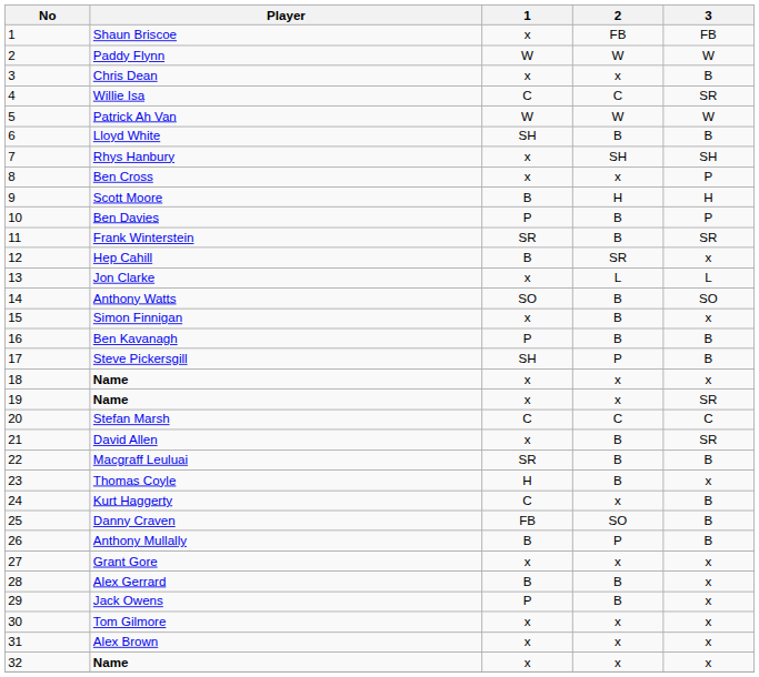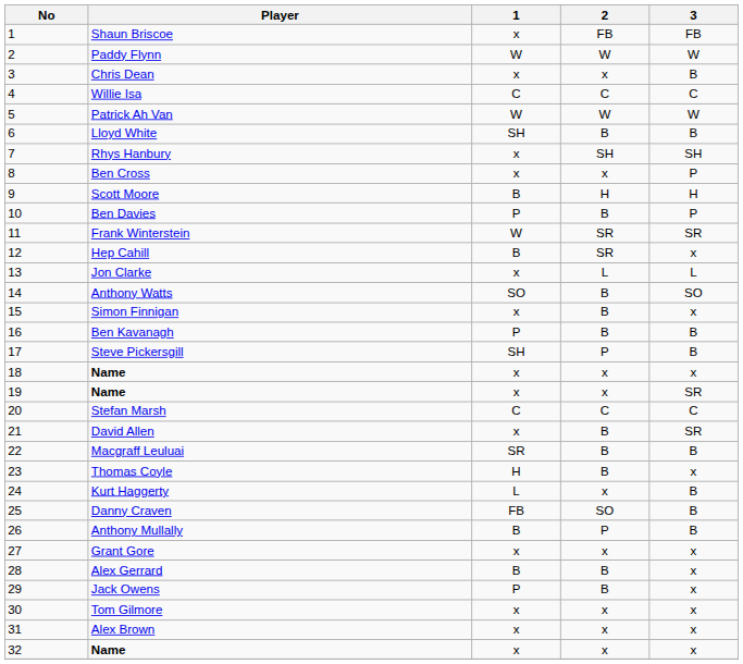 <table class="wikitable" style="font-size:85%;" width="40%">
 <tr>
 <th>No</th>
 <th>Player</th>
 <th>1</th>
 <th>2</th>
 <th>3</th>
 </tr>
 <tr>
 <td>1</td>
 <td><a href='#'>Shaun Briscoe</a></td>
 <td align=center>x</td>
 <td align=center>FB</td>
 <td align=center>FB</td>
 </tr>
 <tr>
 <td>2</td>
 <td><a href='#'>Paddy Flynn</a></td>
 <td align=center>W</td>
 <td align=center>W</td>
 <td align=center>W</td>
 </tr>
 <tr>
 <td>3</td>
 <td><a href='#'>Chris Dean</a></td>
 <td align=center>x</td>
 <td align=center>x</td>
 <td align=center>B</td>
 </tr>
 <tr>
 <td>4</td>
 <td><a href='#'>Willie Isa</a></td>
 <td align=center>C</td>
 <td align=center>C</td>
-<td align=center>SR</td>
+<td align=center>C</td>
 </tr>
 <tr>
 <td>5</td>
 <td><a href='#'>Patrick Ah Van</a></td>
 <td align=center>W</td>
 <td align=center>W</td>
 <td align=center>W</td>
 </tr>
 <tr>
 <td>6</td>
 <td><a href='#'>Lloyd White</a></td>
 <td align=center>SH</td>
 <td align=center>B</td>
 <td align=center>B</td>
 </tr>
 <tr>
 <td>7</td>
 <td><a href='#'>Rhys Hanbury</a></td>
 <td align=center>x</td>
 <td align=center>SH</td>
 <td align=center>SH</td>
 </tr>
 <tr>
 <td>8</td>
 <td><a href='#'>Ben Cross</a></td>
 <td align=center>x</td>
 <td align=center>x</td>
 <td align=center>P</td>
 </tr>
 <tr>
 <td>9</td>
 <td><a href='#'>Scott Moore</a></td>
 <td align=center>B</td>
 <td align=center>H</td>
 <td align=center>H</td>
 </tr>
 <tr>
 <td>10</td>
 <td><a href='#'>Ben Davies</a></td>
 <td align=center>P</td>
 <td align=center>B</td>
 <td align=center>P</td>
 </tr>
 <tr>
 <td>11</td>
 <td><a href='#'>Frank Winterstein</a></td>
+<td align=center>W</td>
 <td align=center>SR</td>
-<td align=center>B</td>
 <td align=center>SR</td>
 </tr>
 <tr>
 <td>12</td>
 <td><a href='#'>Hep Cahill</a></td>
 <td align=center>B</td>
 <td align=center>SR</td>
 <td align=center>x</td>
 </tr>
 <tr>
 <td>13</td>
 <td><a href='#'>Jon Clarke</a></td>
 <td align=center>x</td>
 <td align=center>L</td>
 <td align=center>L</td>
 </tr>
 <tr>
 <td>14</td>
 <td><a href='#'>Anthony Watts</a></td>
 <td align=center>SO</td>
 <td align=center>B</td>
 <td align=center>SO</td>
 </tr>
 <tr>
 <td>15</td>
 <td><a href='#'>Simon Finnigan</a></td>
 <td align=center>x</td>
 <td align=center>B</td>
 <td align=center>x</td>
 </tr>
 <tr>
 <td>16</td>
 <td><a href='#'>Ben Kavanagh</a></td>
 <td align=center>P</td>
 <td align=center>B</td>
 <td align=center>B</td>
 </tr>
 <tr>
 <td>17</td>
 <td><a href='#'>Steve Pickersgill</a></td>
 <td align=center>SH</td>
 <td align=center>P</td>
 <td align=center>B</td>
 </tr>
 <tr>
 <td>18</td>
 <td><strong>Name</strong></td>
 <td align=center>x</td>
 <td align=center>x</td>
 <td align=center>x</td>
 </tr>
 <tr>
 <td>19</td>
 <td><strong>Name</strong></td>
 <td align=center>x</td>
 <td align=center>x</td>
 <td align=center>SR</td>
 </tr>
 <tr>
 <td>20</td>
 <td><a href='#'>Stefan Marsh</a></td>
 <td align=center>C</td>
 <td align=center>C</td>
 <td align=center>C</td>
 </tr>
 <tr>
 <td>21</td>
 <td><a href='#'>David Allen</a></td>
 <td align=center>x</td>
 <td align=center>B</td>
 <td align=center>SR</td>
 </tr>
 <tr>
 <td>22</td>
 <td><a href='#'>Macgraff Leuluai</a></td>
 <td align=center>SR</td>
 <td align=center>B</td>
 <td align=center>B</td>
 </tr>
 <tr>
 <td>23</td>
 <td><a href='#'>Thomas Coyle</a></td>
 <td align=center>H</td>
 <td align=center>B</td>
 <td align=center>x</td>
 </tr>
 <tr>
 <td>24</td>
 <td><a href='#'>Kurt Haggerty</a></td>
-<td align=center>C</td>
+<td align=center>L</td>
 <td align=center>x</td>
 <td align=center>B</td>
 </tr>
 <tr>
 <td>25</td>
 <td><a href='#'>Danny Craven</a></td>
 <td align=center>FB</td>
 <td align=center>SO</td>
 <td align=center>B</td>
 </tr>
 <tr>
 <td>26</td>
 <td><a href='#'>Anthony Mullally</a></td>
 <td align=center>B</td>
 <td align=center>P</td>
 <td align=center>B</td>
 </tr>
 <tr>
 <td>27</td>
 <td><a href='#'>Grant Gore</a></td>
 <td align=center>x</td>
 <td align=center>x</td>
 <td align=center>x</td>
 </tr>
 <tr>
 <td>28</td>
 <td><a href='#'>Alex Gerrard</a></td>
 <td align=center>B</td>
 <td align=center>B</td>
 <td align=center>x</td>
 </tr>
 <tr>
 <td>29</td>
 <td><a href='#'>Jack Owens</a></td>
 <td align=center>P</td>
 <td align=center>B</td>
 <td align=center>x</td>
 </tr>
 <tr>
 <td>30</td>
 <td><a href='#'>Tom Gilmore</a></td>
 <td align=center>x</td>
 <td align=center>x</td>
 <td align=center>x</td>
 </tr>
 <tr>
 <td>31</td>
 <td><a href='#'>Alex Brown</a></td>
 <td align=center>x</td>
 <td align=center>x</td>
 <td align=center>x</td>
 </tr>
 <tr>
 <td>32</td>
 <td><strong>Name</strong></td>
 <td align=center>x</td>
 <td align=center>x</td>
 <td align=center>x</td>
 </tr>
 <tr>
 </tr>
 </table>
